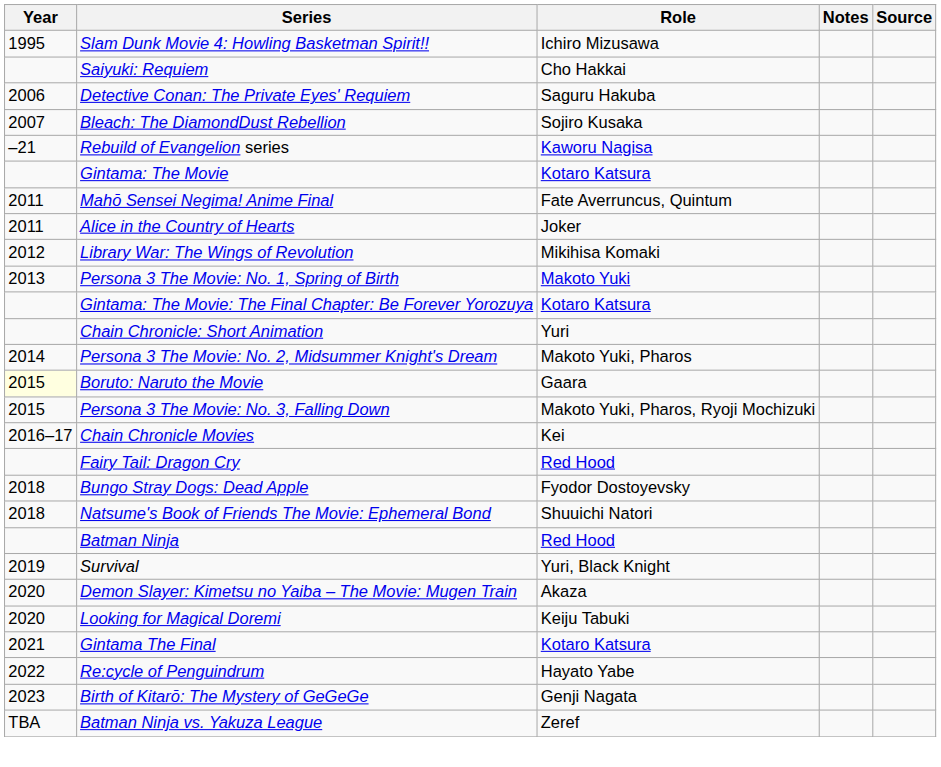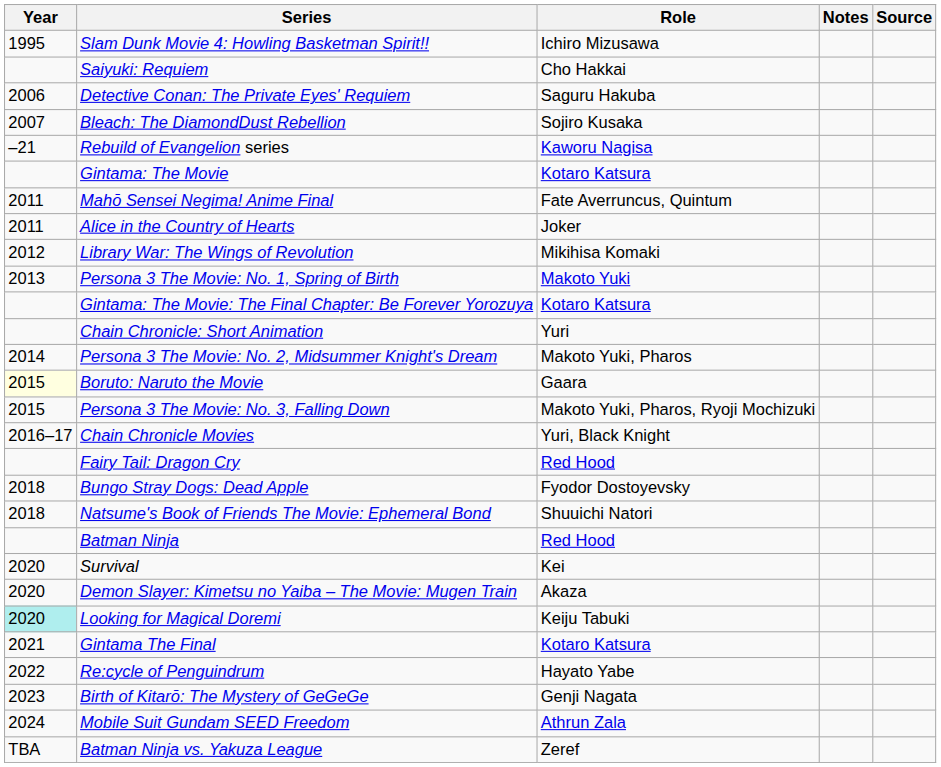 <table class="wikitable sortable plainrowheaders">
 <tr>
 <th>Year</th>
 <th>Series</th>
 <th>Role</th>
 <th class="unsortable">Notes</th>
 <th class="unsortable">Source</th>
 </tr>
 <tr>
 <td>1995</td>
 <td><a href='#'><em>Slam Dunk Movie 4: Howling Basketman Spirit!!</em></a></td>
 <td>Ichiro Mizusawa</td>
 <td></td>
 </tr>
 <tr>
 <td></td>
 <td><em><a href='#'>Saiyuki: Requiem</a></em></td>
 <td>Cho Hakkai</td>
 <td></td>
 <td></td>
 </tr>
 <tr>
 <td>2006</td>
 <td><em><a href='#'>Detective Conan: The Private Eyes' Requiem</a></em></td>
 <td>Saguru Hakuba</td>
 <td></td>
 <td></td>
 </tr>
 <tr>
 <td>2007</td>
 <td><em><a href='#'>Bleach: The DiamondDust Rebellion</a></em></td>
 <td>Sojiro Kusaka</td>
 <td></td>
 <td></td>
 </tr>
 <tr>
 <td>–21</td>
 <td><em><a href='#'>Rebuild of Evangelion</a></em> series</td>
 <td><a href='#'>Kaworu Nagisa</a></td>
 <td></td>
 <td></td>
 </tr>
 <tr>
 <td></td>
 <td><em><a href='#'>Gintama: The Movie</a></em></td>
 <td><a href='#'>Kotaro Katsura</a></td>
 <td></td>
 <td></td>
 </tr>
 <tr>
 <td>2011</td>
 <td><em><a href='#'>Mahō Sensei Negima! Anime Final</a></em></td>
 <td>Fate Averruncus, Quintum</td>
 <td></td>
 <td></td>
 </tr>
 <tr>
 <td>2011</td>
 <td><em><a href='#'>Alice in the Country of Hearts</a></em></td>
 <td>Joker</td>
 <td></td>
 <td></td>
 </tr>
 <tr>
 <td>2012</td>
 <td><em><a href='#'>Library War: The Wings of Revolution</a></em></td>
 <td>Mikihisa Komaki</td>
 <td></td>
 <td></td>
 </tr>
 <tr>
 <td>2013</td>
 <td><em><a href='#'>Persona 3 The Movie: No. 1, Spring of Birth</a></em></td>
 <td><a href='#'>Makoto Yuki</a></td>
 <td></td>
 <td></td>
 </tr>
 <tr>
 <td></td>
 <td><em><a href='#'>Gintama: The Movie: The Final Chapter: Be Forever Yorozuya</a></em></td>
 <td><a href='#'>Kotaro Katsura</a></td>
 <td></td>
 <td></td>
 </tr>
 <tr>
 <td></td>
 <td><em><a href='#'>Chain Chronicle: Short Animation</a></em></td>
 <td>Yuri</td>
 <td></td>
 <td></td>
 </tr>
 <tr>
 <td>2014</td>
 <td><em><a href='#'>Persona 3 The Movie: No. 2, Midsummer Knight's Dream</a></em></td>
 <td>Makoto Yuki, Pharos</td>
 <td></td>
 <td></td>
 </tr>
 <tr>
 <td style="background: lightyellow;">2015</td>
 <td><em><a href='#'>Boruto: Naruto the Movie</a></em></td>
 <td>Gaara</td>
 <td></td>
 <td></td>
 </tr>
 <tr>
 <td>2015</td>
 <td><em><a href='#'>Persona 3 The Movie: No. 3, Falling Down</a></em></td>
 <td>Makoto Yuki, Pharos, Ryoji Mochizuki</td>
 <td></td>
 <td></td>
 </tr>
 <tr>
 <td>2016–17</td>
 <td><em><a href='#'>Chain Chronicle Movies</a></em></td>
-<td>Kei</td>
+<td>Yuri, Black Knight</td>
 <td></td>
 <td></td>
 </tr>
 <tr>
 <td></td>
 <td><em><a href='#'>Fairy Tail: Dragon Cry</a></em></td>
 <td><a href='#'>Red Hood</a></td>
 <td></td>
 <td></td>
 </tr>
 <tr>
 <td>2018</td>
 <td><em><a href='#'>Bungo Stray Dogs: Dead Apple</a></em></td>
 <td>Fyodor Dostoyevsky</td>
 <td></td>
 <td></td>
 </tr>
 <tr>
 <td>2018</td>
 <td><em><a href='#'>Natsume's Book of Friends The Movie: Ephemeral Bond</a></em></td>
 <td>Shuuichi Natori</td>
 <td></td>
 <td></td>
 </tr>
 <tr>
 <td></td>
 <td><em><a href='#'>Batman Ninja</a></em></td>
 <td><a href='#'>Red Hood</a></td>
 <td></td>
 <td></td>
 </tr>
 <tr>
-<td>2019</td>
+<td>2020</td>
 <td><em>Survival</em></td>
-<td>Yuri, Black Knight</td>
+<td>Kei</td>
 <td></td>
 <td></td>
 </tr>
 <tr>
 <td>2020</td>
 <td><em><a href='#'>Demon Slayer: Kimetsu no Yaiba – The Movie: Mugen Train</a></em></td>
 <td>Akaza</td>
 <td></td>
 <td></td>
 </tr>
 <tr>
-<td>2020</td>
+<td style="background: paleturquoise;">2020</td>
 <td><em><a href='#'>Looking for Magical Doremi</a></em></td>
 <td>Keiju Tabuki</td>
 <td></td>
 <td></td>
 </tr>
 <tr>
 <td>2021</td>
 <td><em><a href='#'>Gintama The Final</a></em></td>
 <td><a href='#'>Kotaro Katsura</a></td>
 <td></td>
 <td></td>
 </tr>
 <tr>
 <td>2022</td>
 <td><em><a href='#'>Re:cycle of Penguindrum</a></em></td>
 <td>Hayato Yabe</td>
 <td></td>
 <td></td>
 </tr>
 <tr>
 <td>2023</td>
 <td><em><a href='#'>Birth of Kitarō: The Mystery of GeGeGe</a></em></td>
 <td>Genji Nagata</td>
 <td></td>
 <td></td>
 </tr>
 <tr>
+<td>2024</td>
+<td><em><a href='#'>Mobile Suit Gundam SEED Freedom</a></em></td>
+<td><a href='#'>Athrun Zala</a></td>
+<td></td>
+<td></td>
+</tr>
+<tr>
 <td>TBA</td>
 <td><em><a href='#'>Batman Ninja vs. Yakuza League</a></em></td>
 <td>Zeref</td>
 <td></td>
 <td></td>
 </tr>
 </table>
